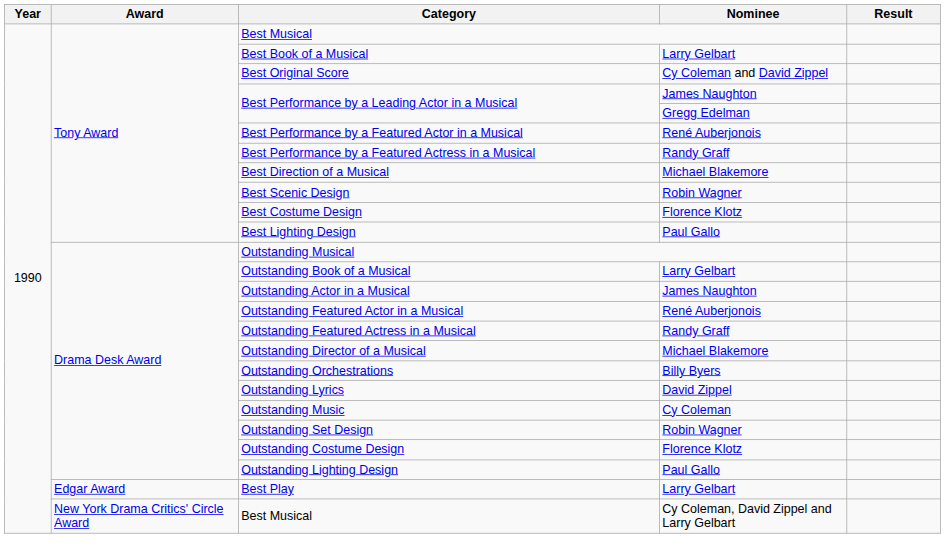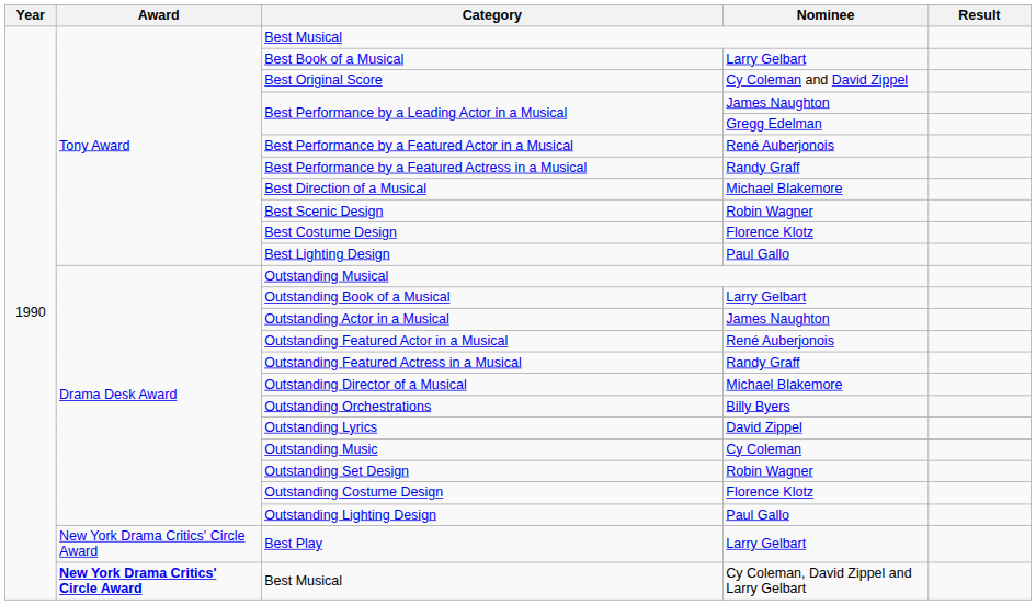 <table class="wikitable" width="95%">
 <tr>
 <th width="5%">Year</th>
 <th width="20%">Award</th>
 <th width="45%">Category</th>
 <th width="20%">Nominee</th>
 <th width="10%">Result</th>
 </tr>
 <tr>
 <td rowspan="25" align="center">1990</td>
 <td rowspan="11"><a href='#'>Tony Award</a></td>
 <td colspan="2"><a href='#'>Best Musical</a></td>
 <td></td>
 </tr>
 <tr>
 <td><a href='#'>Best Book of a Musical</a></td>
 <td><a href='#'>Larry Gelbart</a></td>
 <td></td>
 </tr>
 <tr>
 <td><a href='#'>Best Original Score</a></td>
 <td><a href='#'>Cy Coleman</a> and <a href='#'>David Zippel</a></td>
 <td></td>
 </tr>
 <tr>
 <td rowspan="2"><a href='#'>Best Performance by a Leading Actor in a Musical</a></td>
 <td><a href='#'>James Naughton</a></td>
 <td></td>
 </tr>
 <tr>
 <td><a href='#'>Gregg Edelman</a></td>
 <td></td>
 </tr>
 <tr>
 <td><a href='#'>Best Performance by a Featured Actor in a Musical</a></td>
 <td><a href='#'>René Auberjonois</a></td>
 <td></td>
 </tr>
 <tr>
 <td><a href='#'>Best Performance by a Featured Actress in a Musical</a></td>
 <td><a href='#'>Randy Graff</a></td>
 <td></td>
 </tr>
 <tr>
 <td><a href='#'>Best Direction of a Musical</a></td>
 <td><a href='#'>Michael Blakemore</a></td>
 <td></td>
 </tr>
 <tr>
 <td><a href='#'>Best Scenic Design</a></td>
 <td><a href='#'>Robin Wagner</a></td>
 <td></td>
 </tr>
 <tr>
 <td><a href='#'>Best Costume Design</a></td>
 <td><a href='#'>Florence Klotz</a></td>
 <td></td>
 </tr>
 <tr>
 <td><a href='#'>Best Lighting Design</a></td>
 <td><a href='#'>Paul Gallo</a></td>
 <td></td>
 </tr>
 <tr>
 <td rowspan="12"><a href='#'>Drama Desk Award</a></td>
 <td colspan="2"><a href='#'>Outstanding Musical</a></td>
 <td></td>
 </tr>
 <tr>
 <td><a href='#'>Outstanding Book of a Musical</a></td>
 <td><a href='#'>Larry Gelbart</a></td>
 <td></td>
 </tr>
 <tr>
 <td><a href='#'>Outstanding Actor in a Musical</a></td>
 <td><a href='#'>James Naughton</a></td>
 <td></td>
 </tr>
 <tr>
 <td><a href='#'>Outstanding Featured Actor in a Musical</a></td>
 <td><a href='#'>René Auberjonois</a></td>
 <td></td>
 </tr>
 <tr>
 <td><a href='#'>Outstanding Featured Actress in a Musical</a></td>
 <td><a href='#'>Randy Graff</a></td>
 <td></td>
 </tr>
 <tr>
 <td><a href='#'>Outstanding Director of a Musical</a></td>
 <td><a href='#'>Michael Blakemore</a></td>
 <td></td>
 </tr>
 <tr>
 <td><a href='#'>Outstanding Orchestrations</a></td>
 <td><a href='#'>Billy Byers</a></td>
 <td></td>
 </tr>
 <tr>
 <td><a href='#'>Outstanding Lyrics</a></td>
 <td><a href='#'>David Zippel</a></td>
 <td></td>
 </tr>
 <tr>
 <td><a href='#'>Outstanding Music</a></td>
 <td><a href='#'>Cy Coleman</a></td>
 <td></td>
 </tr>
 <tr>
 <td><a href='#'>Outstanding Set Design</a></td>
 <td><a href='#'>Robin Wagner</a></td>
 <td></td>
 </tr>
 <tr>
 <td><a href='#'>Outstanding Costume Design</a></td>
 <td><a href='#'>Florence Klotz</a></td>
 <td></td>
 </tr>
 <tr>
 <td><a href='#'>Outstanding Lighting Design</a></td>
 <td><a href='#'>Paul Gallo</a></td>
 <td></td>
 </tr>
 <tr>
-<td><a href='#'>Edgar Award</a></td>
+<td><a href='#'>New York Drama Critics' Circle Award</a></td>
 <td><a href='#'>Best Play</a></td>
 <td><a href='#'>Larry Gelbart</a></td>
 <td></td>
 </tr>
 <tr>
-<td><a href='#'>New York Drama Critics' Circle Award</a></td>
+<td><strong><a href='#'>New York Drama Critics' Circle Award</a></strong></td>
 <td>Best Musical</td>
 <td>Cy Coleman, David Zippel and Larry Gelbart</td>
 <td></td>
 </tr>
 </table>
